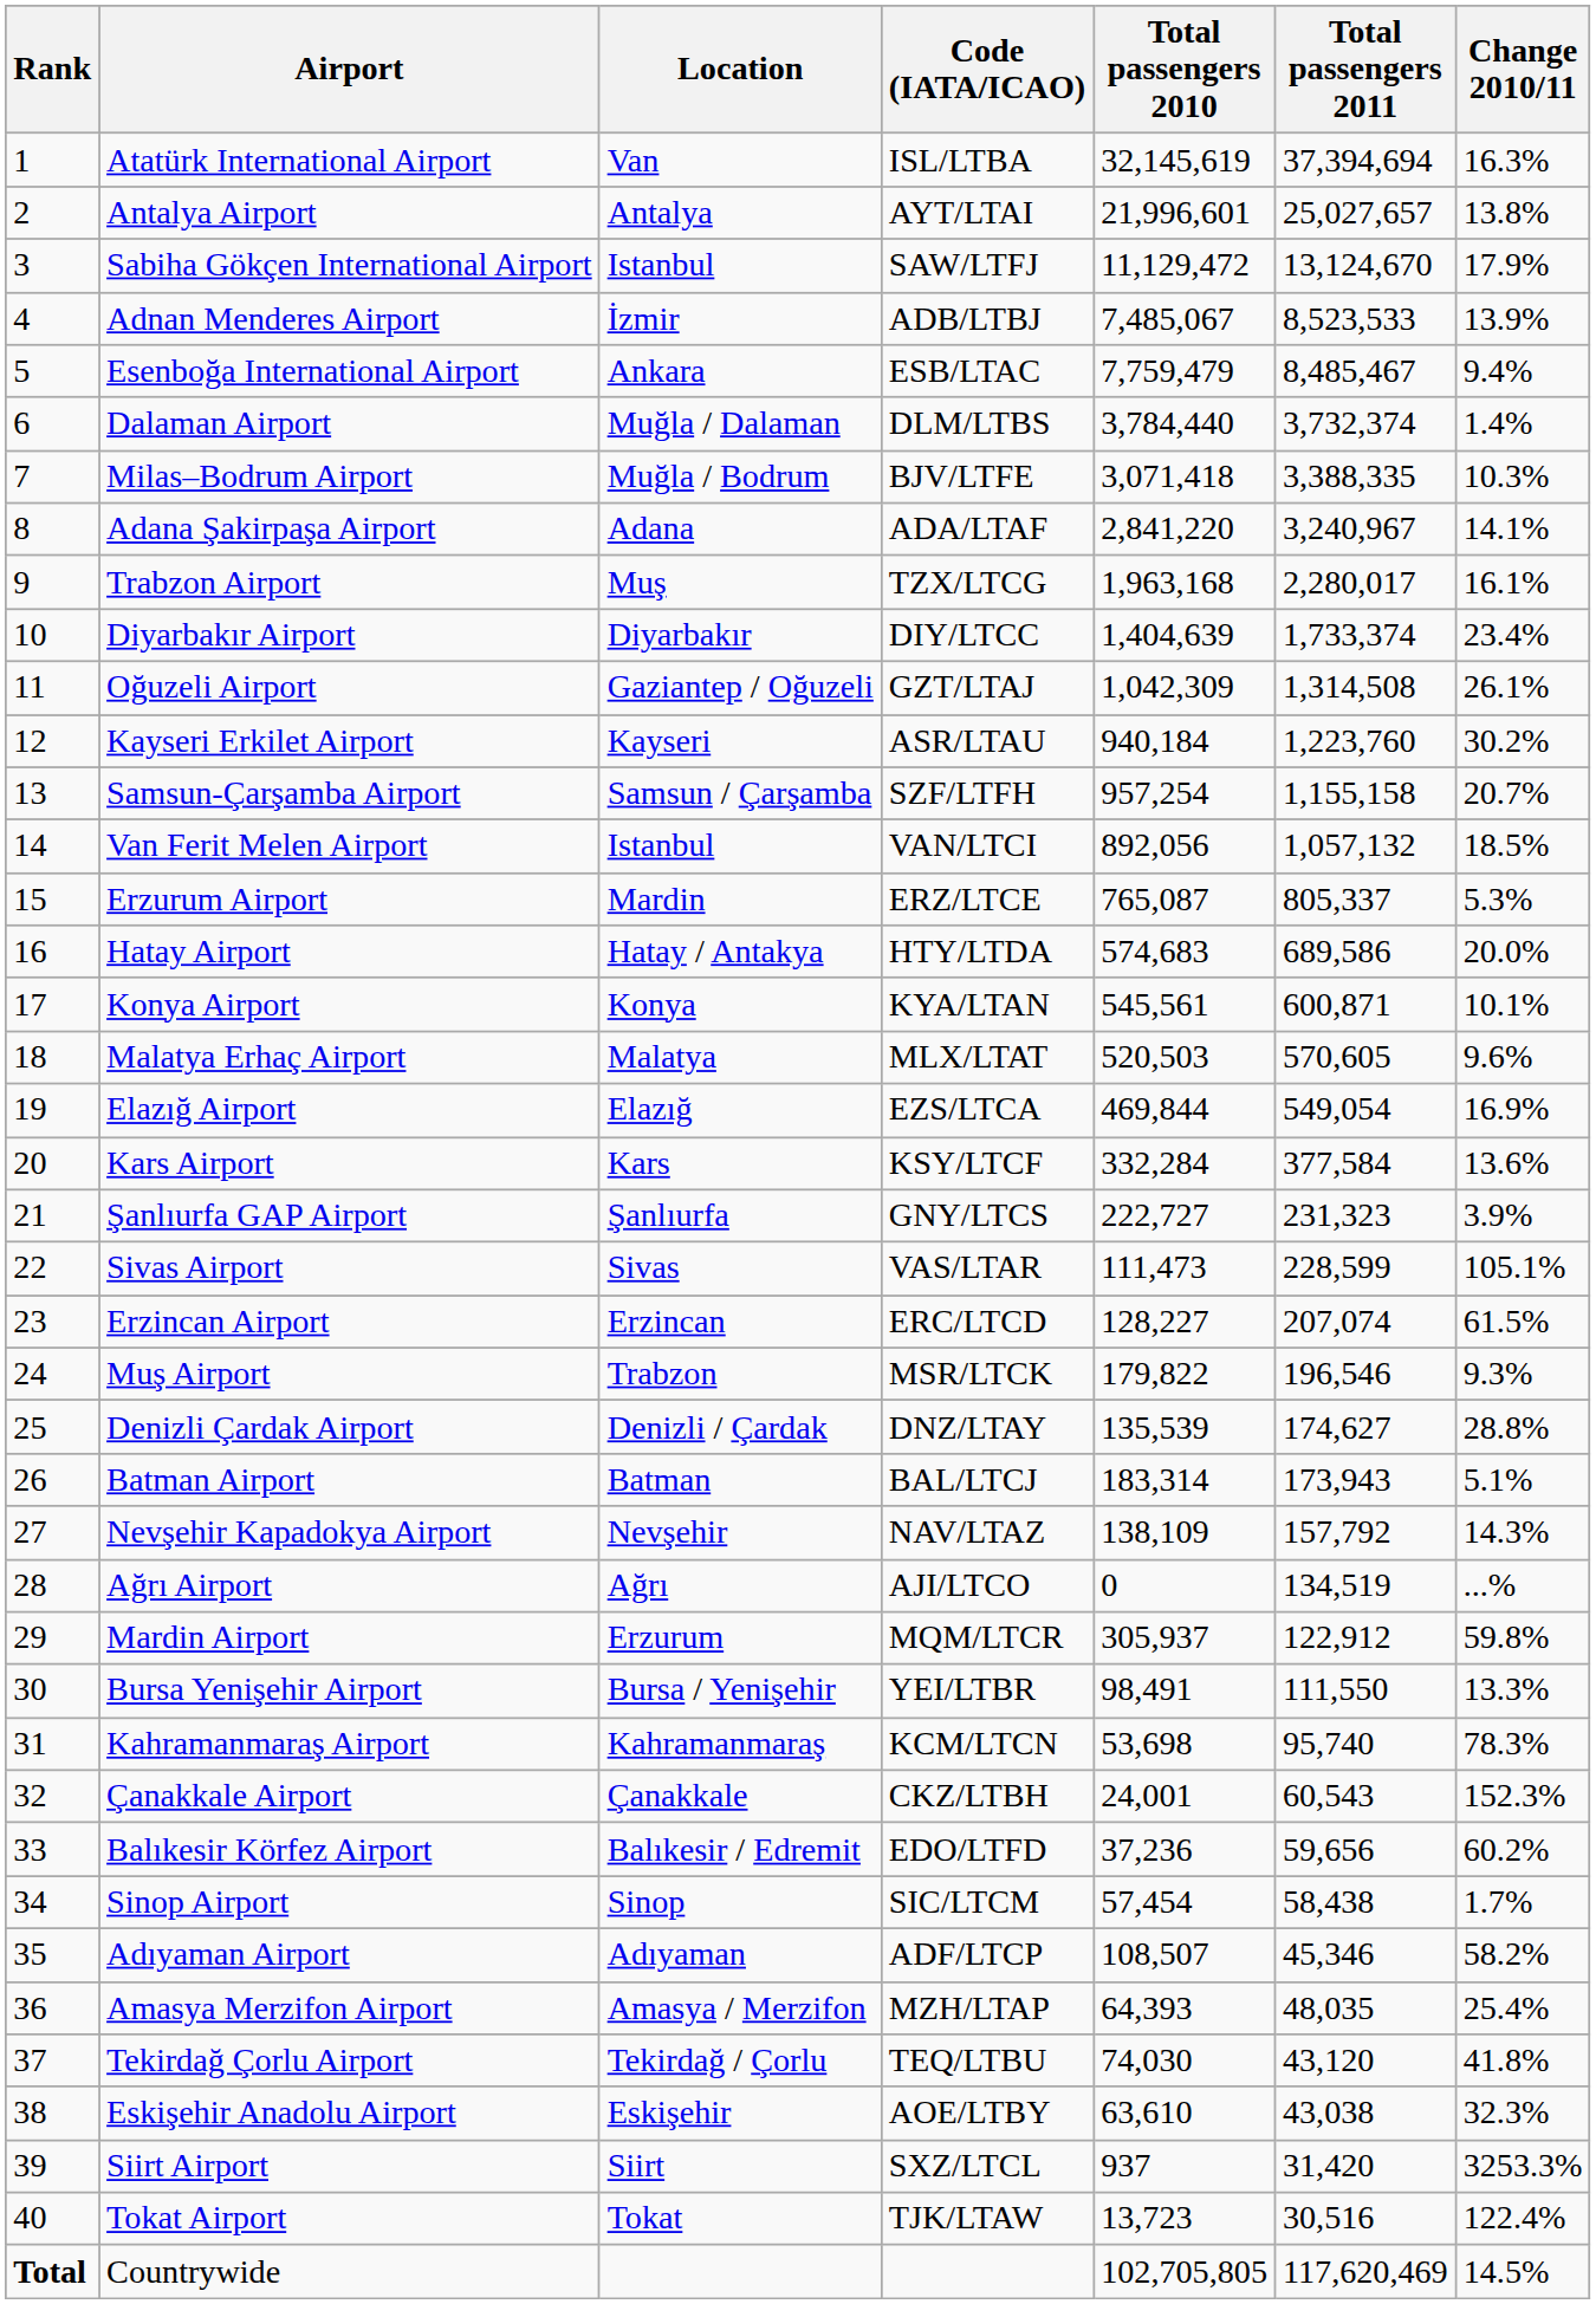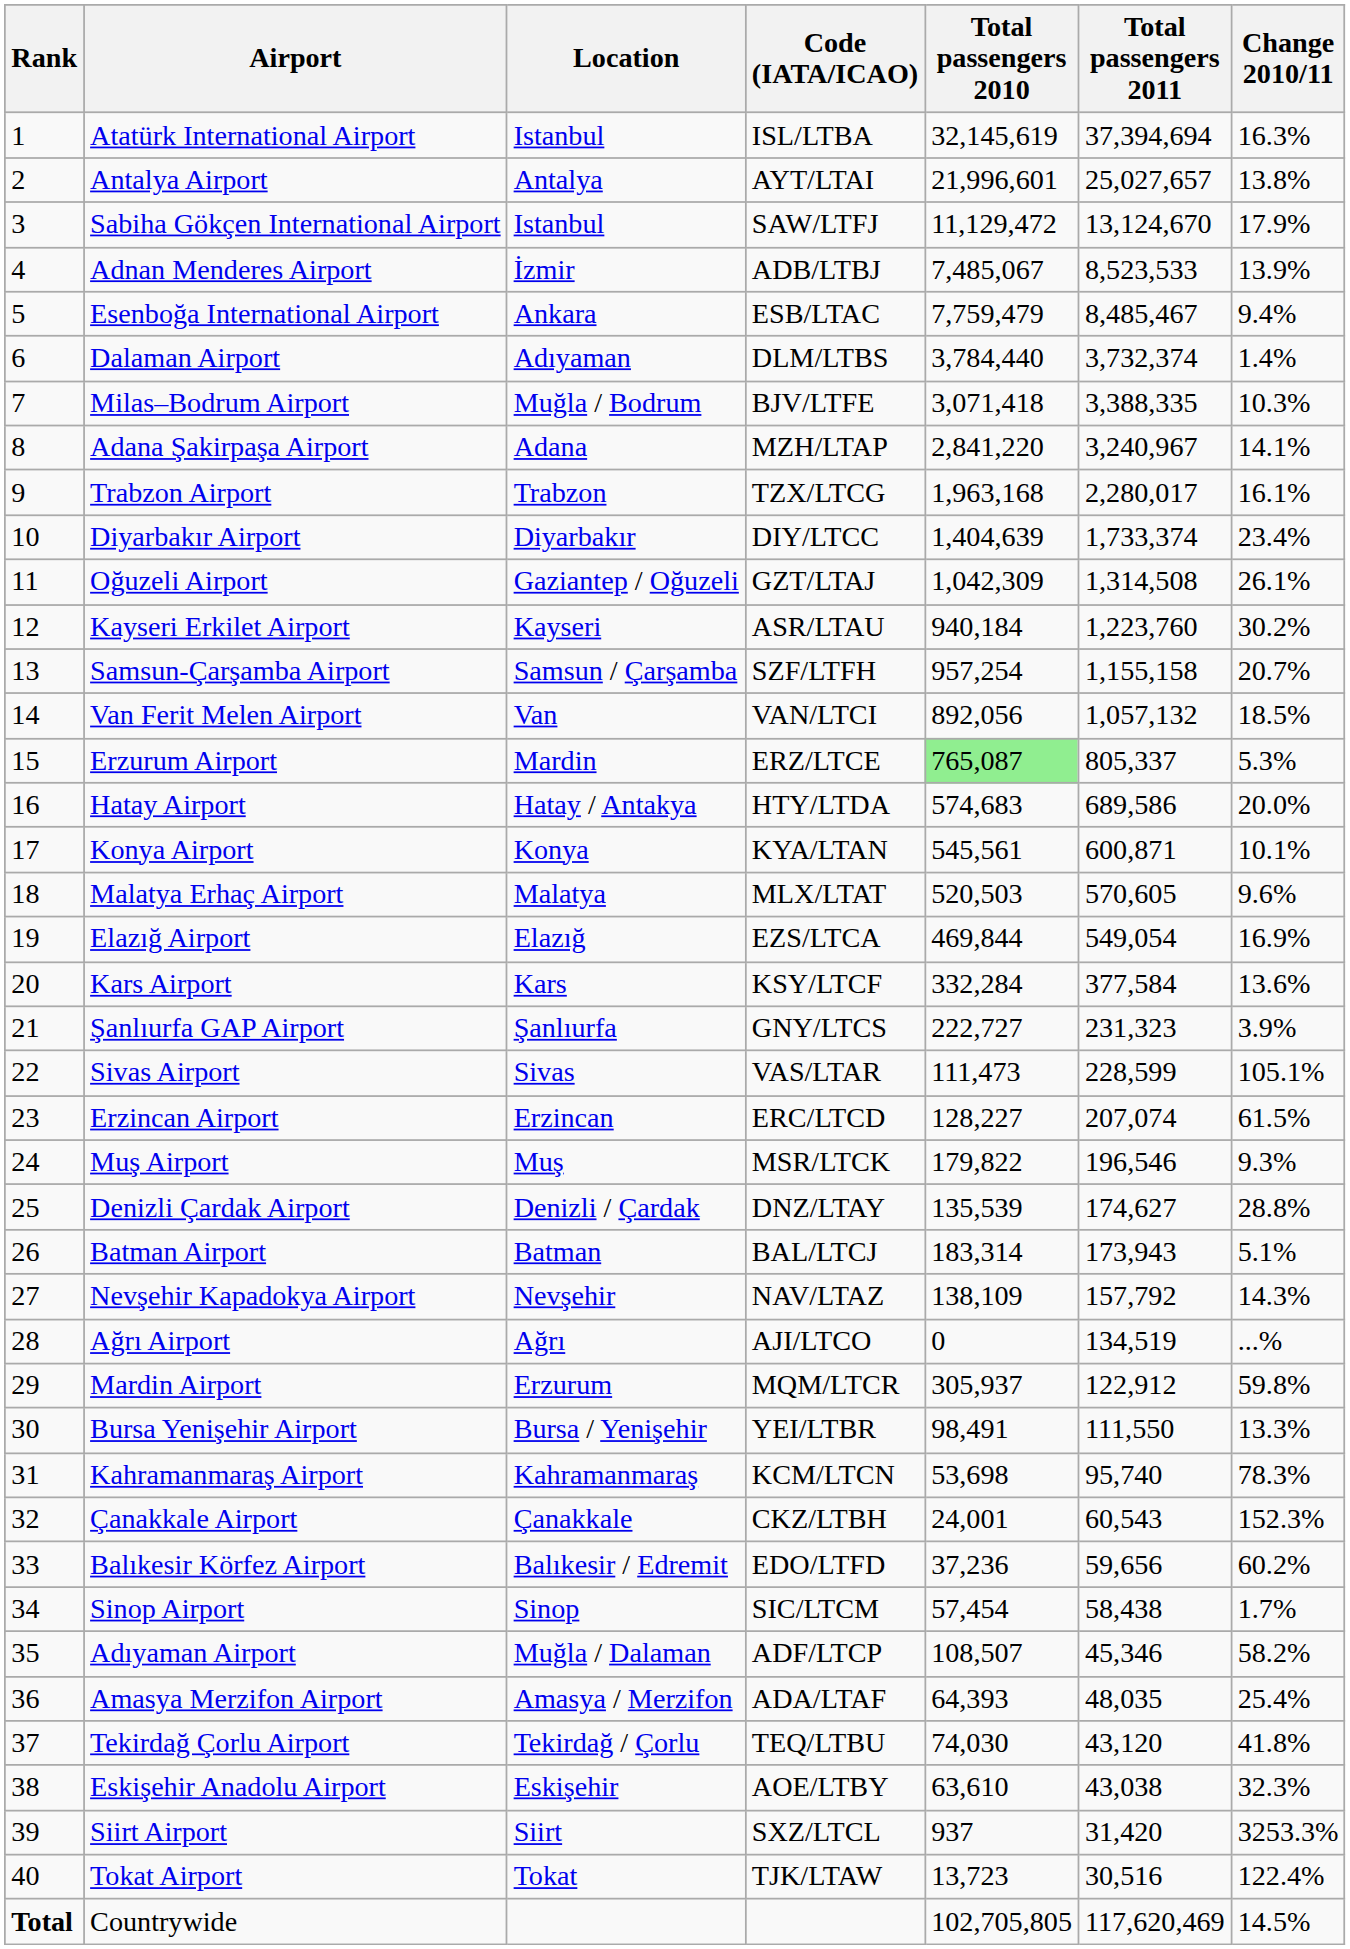 <table class="wikitable sortable">
 <tr>
 <th>Rank</th>
 <th>Airport</th>
 <th>Location</th>
 <th>Code<br>(IATA/ICAO)</th>
 <th>Total<br>passengers<br>2010</th>
 <th>Total<br>passengers<br>2011</th>
 <th>Change<br>2010/11</th>
 </tr>
 <tr>
 <td>1</td>
 <td><a href='#'>Atatürk International Airport</a></td>
-<td><a href='#'>Van</a></td>
+<td><a href='#'>Istanbul</a></td>
 <td>ISL/LTBA</td>
 <td>32,145,619</td>
 <td>37,394,694</td>
 <td>16.3%</td>
 </tr>
 <tr>
 <td>2</td>
 <td><a href='#'>Antalya Airport</a></td>
 <td><a href='#'>Antalya</a></td>
 <td>AYT/LTAI</td>
 <td>21,996,601</td>
 <td>25,027,657</td>
 <td>13.8%</td>
 </tr>
 <tr>
 <td>3</td>
 <td><a href='#'>Sabiha Gökçen International Airport</a></td>
 <td><a href='#'>Istanbul</a></td>
 <td>SAW/LTFJ</td>
 <td>11,129,472</td>
 <td>13,124,670</td>
 <td>17.9%</td>
 </tr>
 <tr>
 <td>4</td>
 <td><a href='#'>Adnan Menderes Airport</a></td>
 <td><a href='#'>İzmir</a></td>
 <td>ADB/LTBJ</td>
 <td>7,485,067</td>
 <td>8,523,533</td>
 <td>13.9%</td>
 </tr>
 <tr>
 <td>5</td>
 <td><a href='#'>Esenboğa International Airport</a></td>
 <td><a href='#'>Ankara</a></td>
 <td>ESB/LTAC</td>
 <td>7,759,479</td>
 <td>8,485,467</td>
 <td>9.4%</td>
 </tr>
 <tr>
 <td>6</td>
 <td><a href='#'>Dalaman Airport</a></td>
-<td><a href='#'>Muğla</a> / <a href='#'>Dalaman</a></td>
+<td><a href='#'>Adıyaman</a></td>
 <td>DLM/LTBS</td>
 <td>3,784,440</td>
 <td>3,732,374</td>
 <td>1.4%</td>
 </tr>
 <tr>
 <td>7</td>
 <td><a href='#'>Milas–Bodrum Airport</a></td>
 <td><a href='#'>Muğla</a> / <a href='#'>Bodrum</a></td>
 <td>BJV/LTFE</td>
 <td>3,071,418</td>
 <td>3,388,335</td>
 <td>10.3%</td>
 </tr>
 <tr>
 <td>8</td>
 <td><a href='#'>Adana Şakirpaşa Airport</a></td>
 <td><a href='#'>Adana</a></td>
-<td>ADA/LTAF</td>
+<td>MZH/LTAP</td>
 <td>2,841,220</td>
 <td>3,240,967</td>
 <td>14.1%</td>
 </tr>
 <tr>
 <td>9</td>
 <td><a href='#'>Trabzon Airport</a></td>
-<td><a href='#'>Muş</a></td>
+<td><a href='#'>Trabzon</a></td>
 <td>TZX/LTCG</td>
 <td>1,963,168</td>
 <td>2,280,017</td>
 <td>16.1%</td>
 </tr>
 <tr>
 <td>10</td>
 <td><a href='#'>Diyarbakır Airport</a></td>
 <td><a href='#'>Diyarbakır</a></td>
 <td>DIY/LTCC</td>
 <td>1,404,639</td>
 <td>1,733,374</td>
 <td>23.4%</td>
 </tr>
 <tr>
 <td>11</td>
 <td><a href='#'>Oğuzeli Airport</a></td>
 <td><a href='#'>Gaziantep</a> / <a href='#'>Oğuzeli</a></td>
 <td>GZT/LTAJ</td>
 <td>1,042,309</td>
 <td>1,314,508</td>
 <td>26.1%</td>
 </tr>
 <tr>
 <td>12</td>
 <td><a href='#'>Kayseri Erkilet Airport</a></td>
 <td><a href='#'>Kayseri</a></td>
 <td>ASR/LTAU</td>
 <td>940,184</td>
 <td>1,223,760</td>
 <td>30.2%</td>
 </tr>
 <tr>
 <td>13</td>
 <td><a href='#'>Samsun-Çarşamba Airport</a></td>
 <td><a href='#'>Samsun</a> / <a href='#'>Çarşamba</a></td>
 <td>SZF/LTFH</td>
 <td>957,254</td>
 <td>1,155,158</td>
 <td>20.7%</td>
 </tr>
 <tr>
 <td>14</td>
 <td><a href='#'>Van Ferit Melen Airport</a></td>
-<td><a href='#'>Istanbul</a></td>
+<td><a href='#'>Van</a></td>
 <td>VAN/LTCI</td>
 <td>892,056</td>
 <td>1,057,132</td>
 <td>18.5%</td>
 </tr>
 <tr>
 <td>15</td>
 <td><a href='#'>Erzurum Airport</a></td>
 <td><a href='#'>Mardin</a></td>
 <td>ERZ/LTCE</td>
-<td>765,087</td>
+<td style="background: lightgreen;">765,087</td>
 <td>805,337</td>
 <td>5.3%</td>
 </tr>
 <tr>
 <td>16</td>
 <td><a href='#'>Hatay Airport</a></td>
 <td><a href='#'>Hatay</a> / <a href='#'>Antakya</a></td>
 <td>HTY/LTDA</td>
 <td>574,683</td>
 <td>689,586</td>
 <td>20.0%</td>
 </tr>
 <tr>
 <td>17</td>
 <td><a href='#'>Konya Airport</a></td>
 <td><a href='#'>Konya</a></td>
 <td>KYA/LTAN</td>
 <td>545,561</td>
 <td>600,871</td>
 <td>10.1%</td>
 </tr>
 <tr>
 <td>18</td>
 <td><a href='#'>Malatya Erhaç Airport</a></td>
 <td><a href='#'>Malatya</a></td>
 <td>MLX/LTAT</td>
 <td>520,503</td>
 <td>570,605</td>
 <td>9.6%</td>
 </tr>
 <tr>
 <td>19</td>
 <td><a href='#'>Elazığ Airport</a></td>
 <td><a href='#'>Elazığ</a></td>
 <td>EZS/LTCA</td>
 <td>469,844</td>
 <td>549,054</td>
 <td>16.9%</td>
 </tr>
 <tr>
 <td>20</td>
 <td><a href='#'>Kars Airport</a></td>
 <td><a href='#'>Kars</a></td>
 <td>KSY/LTCF</td>
 <td>332,284</td>
 <td>377,584</td>
 <td>13.6%</td>
 </tr>
 <tr>
 <td>21</td>
 <td><a href='#'>Şanlıurfa GAP Airport</a></td>
 <td><a href='#'>Şanlıurfa</a></td>
 <td>GNY/LTCS</td>
 <td>222,727</td>
 <td>231,323</td>
 <td>3.9%</td>
 </tr>
 <tr>
 <td>22</td>
 <td><a href='#'>Sivas Airport</a></td>
 <td><a href='#'>Sivas</a></td>
 <td>VAS/LTAR</td>
 <td>111,473</td>
 <td>228,599</td>
 <td>105.1%</td>
 </tr>
 <tr>
 <td>23</td>
 <td><a href='#'>Erzincan Airport</a></td>
 <td><a href='#'>Erzincan</a></td>
 <td>ERC/LTCD</td>
 <td>128,227</td>
 <td>207,074</td>
 <td>61.5%</td>
 </tr>
 <tr>
 <td>24</td>
 <td><a href='#'>Muş Airport</a></td>
-<td><a href='#'>Trabzon</a></td>
+<td><a href='#'>Muş</a></td>
 <td>MSR/LTCK</td>
 <td>179,822</td>
 <td>196,546</td>
 <td>9.3%</td>
 </tr>
 <tr>
 <td>25</td>
 <td><a href='#'>Denizli Çardak Airport</a></td>
 <td><a href='#'>Denizli</a> / <a href='#'>Çardak</a></td>
 <td>DNZ/LTAY</td>
 <td>135,539</td>
 <td>174,627</td>
 <td>28.8%</td>
 </tr>
 <tr>
 <td>26</td>
 <td><a href='#'>Batman Airport</a></td>
 <td><a href='#'>Batman</a></td>
 <td>BAL/LTCJ</td>
 <td>183,314</td>
 <td>173,943</td>
 <td>5.1%</td>
 </tr>
 <tr>
 <td>27</td>
 <td><a href='#'>Nevşehir Kapadokya Airport</a></td>
 <td><a href='#'>Nevşehir</a></td>
 <td>NAV/LTAZ</td>
 <td>138,109</td>
 <td>157,792</td>
 <td>14.3%</td>
 </tr>
 <tr>
 <td>28</td>
 <td><a href='#'>Ağrı Airport</a></td>
 <td><a href='#'>Ağrı</a></td>
 <td>AJI/LTCO</td>
 <td>0</td>
 <td>134,519</td>
 <td>...%</td>
 </tr>
 <tr>
 <td>29</td>
 <td><a href='#'>Mardin Airport</a></td>
 <td><a href='#'>Erzurum</a></td>
 <td>MQM/LTCR</td>
 <td>305,937</td>
 <td>122,912</td>
 <td>59.8%</td>
 </tr>
 <tr>
 <td>30</td>
 <td><a href='#'>Bursa Yenişehir Airport</a></td>
 <td><a href='#'>Bursa</a> / <a href='#'>Yenişehir</a></td>
 <td>YEI/LTBR</td>
 <td>98,491</td>
 <td>111,550</td>
 <td>13.3%</td>
 </tr>
 <tr>
 <td>31</td>
 <td><a href='#'>Kahramanmaraş Airport</a></td>
 <td><a href='#'>Kahramanmaraş</a></td>
 <td>KCM/LTCN</td>
 <td>53,698</td>
 <td>95,740</td>
 <td>78.3%</td>
 </tr>
 <tr>
 <td>32</td>
 <td><a href='#'>Çanakkale Airport</a></td>
 <td><a href='#'>Çanakkale</a></td>
 <td>CKZ/LTBH</td>
 <td>24,001</td>
 <td>60,543</td>
 <td>152.3%</td>
 </tr>
 <tr>
 <td>33</td>
 <td><a href='#'>Balıkesir Körfez Airport</a></td>
 <td><a href='#'>Balıkesir</a> / <a href='#'>Edremit</a></td>
 <td>EDO/LTFD</td>
 <td>37,236</td>
 <td>59,656</td>
 <td>60.2%</td>
 </tr>
 <tr>
 <td>34</td>
 <td><a href='#'>Sinop Airport</a></td>
 <td><a href='#'>Sinop</a></td>
 <td>SIC/LTCM</td>
 <td>57,454</td>
 <td>58,438</td>
 <td>1.7%</td>
 </tr>
 <tr>
 <td>35</td>
 <td><a href='#'>Adıyaman Airport</a></td>
-<td><a href='#'>Adıyaman</a></td>
+<td><a href='#'>Muğla</a> / <a href='#'>Dalaman</a></td>
 <td>ADF/LTCP</td>
 <td>108,507</td>
 <td>45,346</td>
 <td>58.2%</td>
 </tr>
 <tr>
 <td>36</td>
 <td><a href='#'>Amasya Merzifon Airport</a></td>
 <td><a href='#'>Amasya</a> / <a href='#'>Merzifon</a></td>
-<td>MZH/LTAP</td>
+<td>ADA/LTAF</td>
 <td>64,393</td>
 <td>48,035</td>
 <td>25.4%</td>
 </tr>
 <tr>
 <td>37</td>
 <td><a href='#'>Tekirdağ Çorlu Airport</a></td>
 <td><a href='#'>Tekirdağ</a> / <a href='#'>Çorlu</a></td>
 <td>TEQ/LTBU</td>
 <td>74,030</td>
 <td>43,120</td>
 <td>41.8%</td>
 </tr>
 <tr>
 <td>38</td>
 <td><a href='#'>Eskişehir Anadolu Airport</a></td>
 <td><a href='#'>Eskişehir</a></td>
 <td>AOE/LTBY</td>
 <td>63,610</td>
 <td>43,038</td>
 <td>32.3%</td>
 </tr>
 <tr>
 <td>39</td>
 <td><a href='#'>Siirt Airport</a></td>
 <td><a href='#'>Siirt</a></td>
 <td>SXZ/LTCL</td>
 <td>937</td>
 <td>31,420</td>
 <td>3253.3%</td>
 </tr>
 <tr>
 <td>40</td>
 <td><a href='#'>Tokat Airport</a></td>
 <td><a href='#'>Tokat</a></td>
 <td>TJK/LTAW</td>
 <td>13,723</td>
 <td>30,516</td>
 <td>122.4%</td>
 </tr>
 <tr>
 <td><strong>Total</strong></td>
 <td>Countrywide</td>
 <td></td>
 <td></td>
 <td>102,705,805</td>
 <td>117,620,469</td>
 <td>14.5%</td>
 </tr>
 </table>
